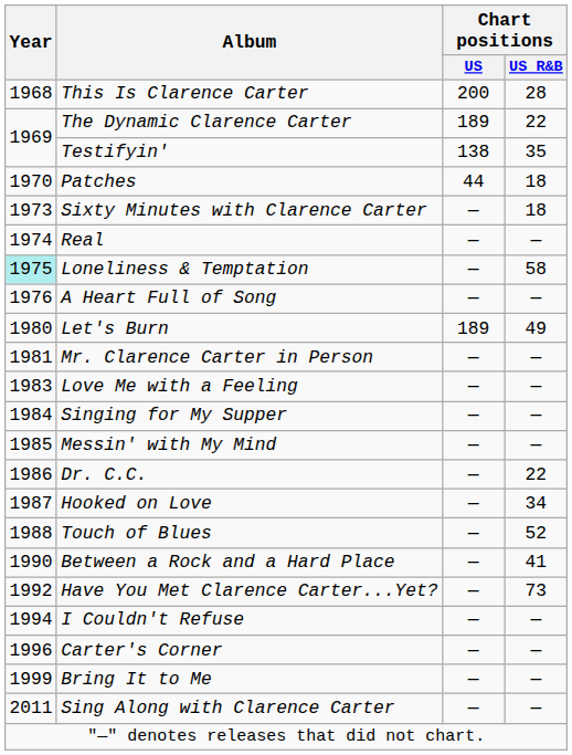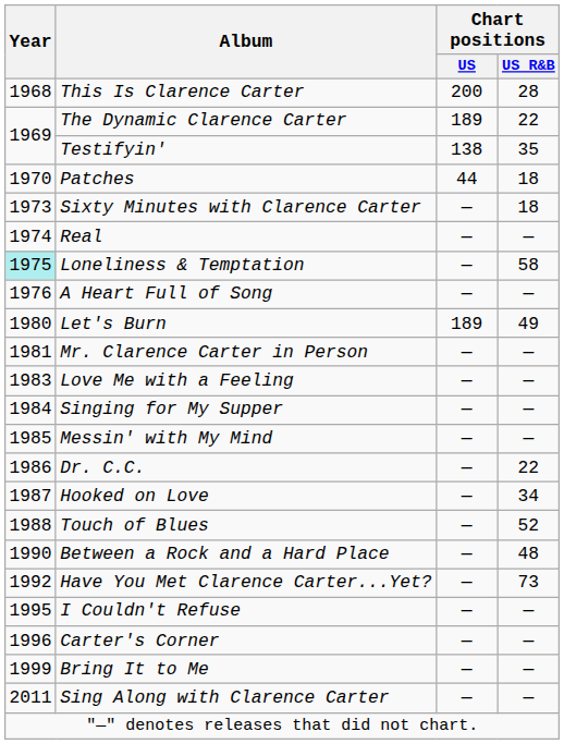 <table class="wikitable" style="text-align:center;">
 <tr>
 <th rowspan="2">Year</th>
 <th rowspan="2">Album</th>
 <th colspan="2">Chart positions</th>
 </tr>
 <tr style="font-size:smaller;">
 <th width="40"><a href='#'>US</a><br></th>
 <th width="40"><a href='#'>US R&B</a><br></th>
 </tr>
 <tr>
 <td>1968</td>
 <td align="left"><em>This Is Clarence Carter</em></td>
 <td>200</td>
 <td>28</td>
 </tr>
 <tr>
 <td rowspan="2">1969</td>
 <td align="left"><em>The Dynamic Clarence Carter</em></td>
 <td>189</td>
 <td>22</td>
 </tr>
 <tr>
 <td align="left"><em>Testifyin' </em></td>
 <td>138</td>
 <td>35</td>
 </tr>
 <tr>
 <td>1970</td>
 <td align="left"><em>Patches</em></td>
 <td>44</td>
 <td>18</td>
 </tr>
 <tr>
 <td>1973</td>
 <td align="left"><em>Sixty Minutes with Clarence Carter</em></td>
 <td>—</td>
 <td>18</td>
 </tr>
 <tr>
 <td>1974</td>
 <td align="left"><em>Real</em></td>
 <td>—</td>
 <td>—</td>
 </tr>
 <tr>
 <td style="background: paleturquoise;">1975</td>
 <td align="left"><em>Loneliness & Temptation</em></td>
 <td>—</td>
 <td>58</td>
 </tr>
 <tr>
 <td>1976</td>
 <td align="left"><em>A Heart Full of Song</em></td>
 <td>—</td>
 <td>—</td>
 </tr>
 <tr>
 <td>1980</td>
 <td align="left"><em>Let's Burn</em></td>
 <td>189</td>
 <td>49</td>
 </tr>
 <tr>
 <td>1981</td>
 <td align="left"><em>Mr. Clarence Carter in Person</em></td>
 <td>—</td>
 <td>—</td>
 </tr>
 <tr>
 <td>1983</td>
 <td align="left"><em>Love Me with a Feeling</em></td>
 <td>—</td>
 <td>—</td>
 </tr>
 <tr>
 <td>1984</td>
 <td align="left"><em>Singing for My Supper</em></td>
 <td>—</td>
 <td>—</td>
 </tr>
 <tr>
 <td>1985</td>
 <td align="left"><em>Messin' with My Mind</em></td>
 <td>—</td>
 <td>—</td>
 </tr>
 <tr>
 <td>1986</td>
 <td align="left"><em>Dr. C.C.</em></td>
 <td>—</td>
 <td>22</td>
 </tr>
 <tr>
 <td>1987</td>
 <td align="left"><em>Hooked on Love</em></td>
 <td>—</td>
 <td>34</td>
 </tr>
 <tr>
 <td>1988</td>
 <td align="left"><em>Touch of Blues</em></td>
 <td>—</td>
 <td>52</td>
 </tr>
 <tr>
 <td>1990</td>
 <td align="left"><em>Between a Rock and a Hard Place</em></td>
 <td>—</td>
-<td>41</td>
+<td>48</td>
 </tr>
 <tr>
 <td>1992</td>
 <td align="left"><em>Have You Met Clarence Carter...Yet?</em></td>
 <td>—</td>
 <td>73</td>
 </tr>
 <tr>
-<td>1994</td>
+<td>1995</td>
 <td align="left"><em>I Couldn't Refuse</em></td>
 <td>—</td>
 <td>—</td>
 </tr>
 <tr>
 <td>1996</td>
 <td align="left"><em>Carter's Corner</em></td>
 <td>—</td>
 <td>—</td>
 </tr>
 <tr>
 <td>1999</td>
 <td align="left"><em>Bring It to Me</em></td>
 <td>—</td>
 <td>—</td>
 </tr>
 <tr>
 <td>2011</td>
 <td align="left"><em>Sing Along with Clarence Carter</em></td>
 <td>—</td>
 <td>—</td>
 </tr>
 <tr>
 <td colspan="6" style="text-align:center; font-size:9pt;">"—" denotes releases that did not chart.</td>
 </tr>
 </table>
